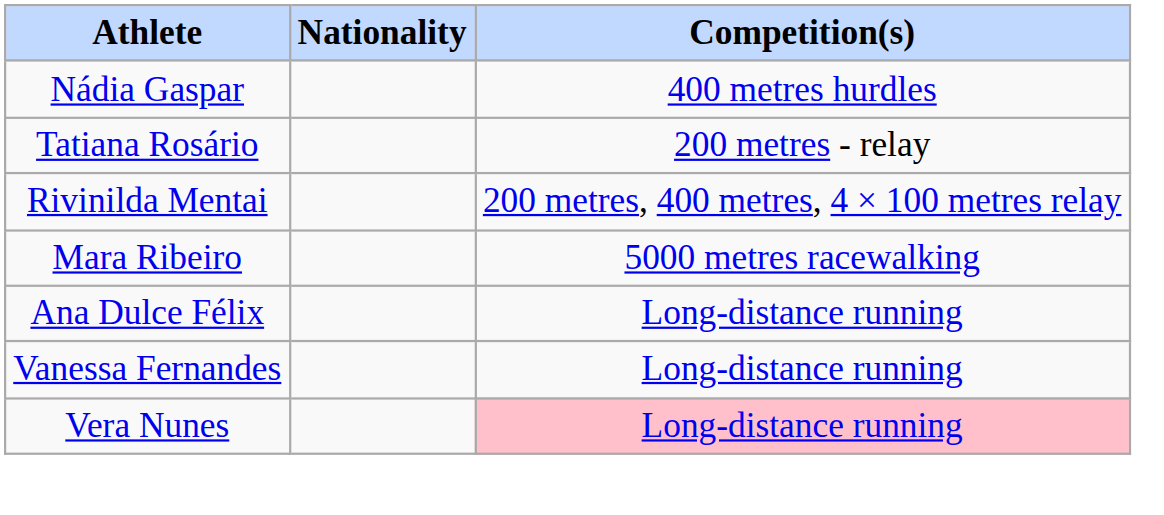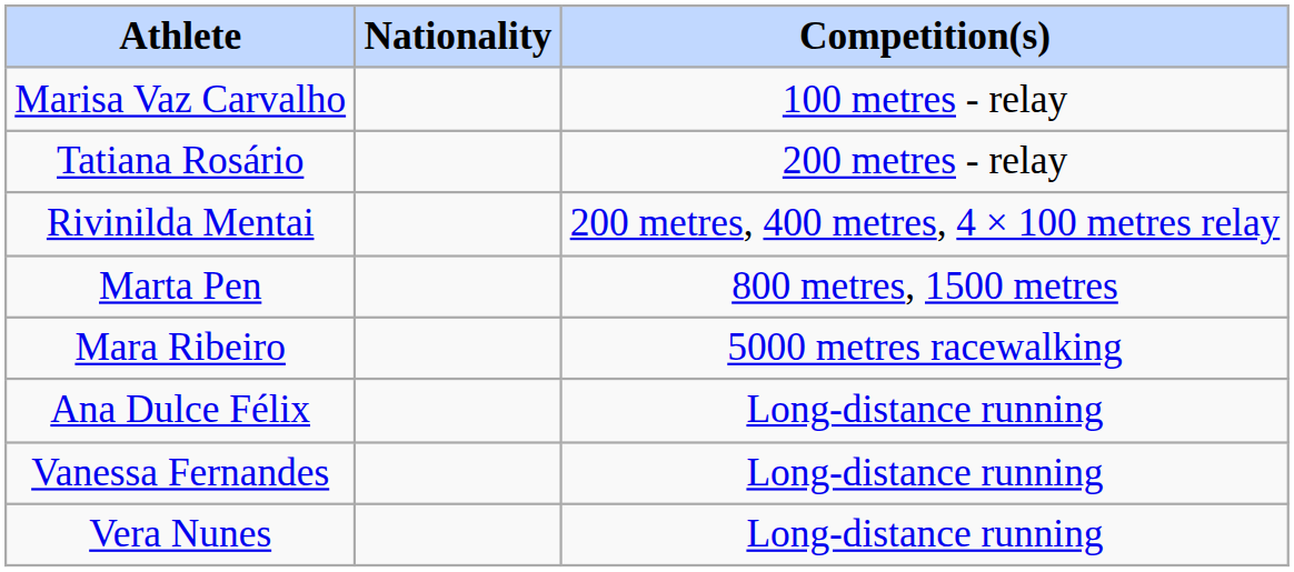 <table class="wikitable sortable" align="center" style="text-align:center;">
 <tr>
 <td bgcolor=#C1D8FF><strong>Athlete</strong></td>
 <td bgcolor=#C1D8FF><strong>Nationality</strong></td>
 <td bgcolor=#C1D8FF><strong>Competition(s)</strong></td>
 </tr>
 <tr>
-<td><a href='#'>Nádia Gaspar</a></td>
+<td><a href='#'>Marisa Vaz Carvalho</a></td>
 <td></td>
-<td><a href='#'>400 metres hurdles</a></td>
+<td><a href='#'>100 metres</a> - relay</td>
 </tr>
 <tr>
 <td><a href='#'>Tatiana Rosário</a></td>
 <td></td>
 <td><a href='#'>200 metres</a> - relay</td>
 </tr>
 <tr>
 <td><a href='#'>Rivinilda Mentai</a></td>
 <td></td>
 <td><a href='#'>200 metres</a>, <a href='#'>400 metres</a>, <a href='#'>4 × 100 metres relay</a></td>
+</tr>
+<tr>
+<td><a href='#'>Marta Pen</a></td>
+<td></td>
+<td><a href='#'>800 metres</a>, <a href='#'>1500 metres</a></td>
 </tr>
 <tr>
 <td><a href='#'>Mara Ribeiro</a></td>
 <td></td>
 <td><a href='#'>5000 metres racewalking</a></td>
 </tr>
 <tr>
 <td><a href='#'>Ana Dulce Félix</a></td>
 <td></td>
 <td><a href='#'>Long-distance running</a></td>
 </tr>
 <tr>
 <td><a href='#'>Vanessa Fernandes</a></td>
 <td></td>
 <td><a href='#'>Long-distance running</a></td>
 </tr>
 <tr>
 <td><a href='#'>Vera Nunes</a></td>
 <td></td>
-<td style="background: pink;"><a href='#'>Long-distance running</a></td>
+<td><a href='#'>Long-distance running</a></td>
 </tr>
 </table>
